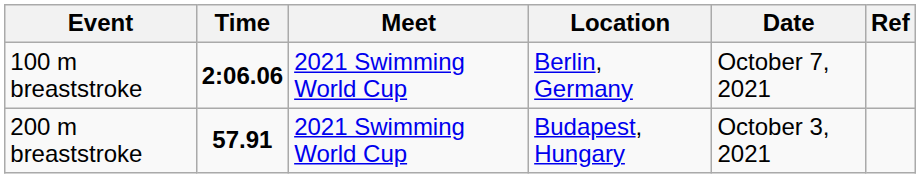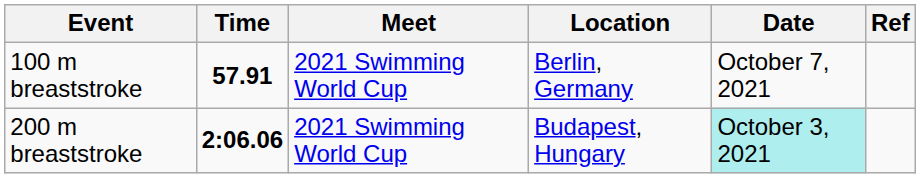 <table class="wikitable">
 <tr>
 <th>Event</th>
 <th>Time</th>
 <th>Meet</th>
 <th>Location</th>
 <th>Date</th>
 <th>Ref</th>
 </tr>
 <tr>
 <td>100 m breaststroke</td>
-<td style="text-align:center;"><strong>2:06.06</strong></td>
+<td style="text-align:center;"><strong>57.91</strong></td>
 <td><a href='#'>2021 Swimming World Cup</a></td>
 <td><a href='#'>Berlin</a>, <a href='#'>Germany</a></td>
 <td>October 7, 2021</td>
 <td style="text-align:center;"></td>
 </tr>
 <tr>
 <td>200 m breaststroke</td>
-<td style="text-align:center;"><strong>57.91</strong></td>
+<td style="text-align:center;"><strong>2:06.06</strong></td>
 <td><a href='#'>2021 Swimming World Cup</a></td>
 <td><a href='#'>Budapest</a>, <a href='#'>Hungary</a></td>
-<td>October 3, 2021</td>
+<td style="background: paleturquoise;">October 3, 2021</td>
 <td style="text-align:center;"></td>
 </tr>
 </table>
